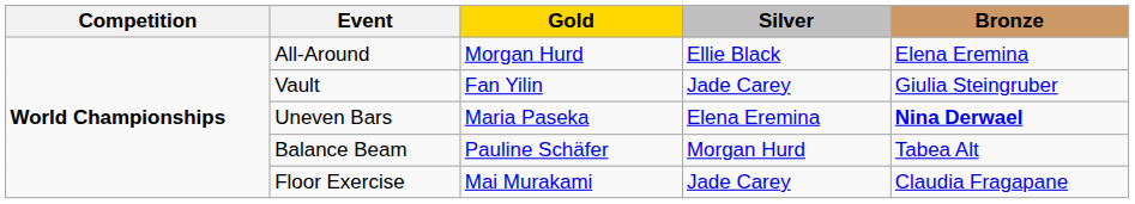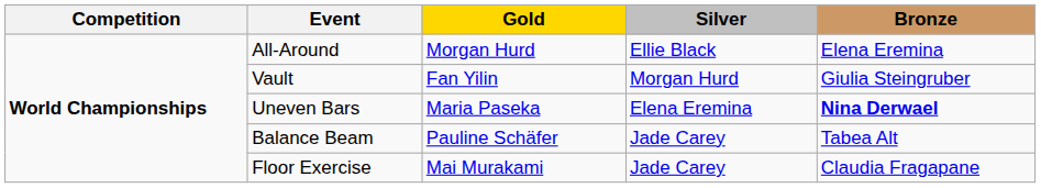 <table class="wikitable" style="width:70%;">
 <tr>
 <th style="text-align:center; width:5%;">Competition</th>
 <th style="text-align:center; width:5%;">Event</th>
 <td style="text-align:center; width:6%; background:gold;"><strong>Gold</strong></td>
 <td style="text-align:center; width:6%; background:silver;"><strong>Silver</strong></td>
 <td style="text-align:center; width:6%; background:#c96;"><strong>Bronze</strong></td>
 </tr>
 <tr>
 <td rowspan=6><strong>World Championships</strong></td>
 <td>All-Around</td>
 <td> <a href='#'>Morgan Hurd</a></td>
 <td> <a href='#'>Ellie Black</a></td>
 <td> <a href='#'>Elena Eremina</a></td>
 </tr>
 <tr>
 <td>Vault</td>
 <td> <a href='#'>Fan Yilin</a></td>
-<td> <a href='#'>Jade Carey</a></td>
+<td> <a href='#'>Morgan Hurd</a></td>
 <td> <a href='#'>Giulia Steingruber</a></td>
 </tr>
 <tr>
 <td>Uneven Bars</td>
 <td> <a href='#'>Maria Paseka</a></td>
 <td> <a href='#'>Elena Eremina</a></td>
 <td><strong> <a href='#'>Nina Derwael</a></strong></td>
 </tr>
 <tr>
 <td>Balance Beam</td>
 <td> <a href='#'>Pauline Schäfer</a></td>
-<td> <a href='#'>Morgan Hurd</a></td>
+<td> <a href='#'>Jade Carey</a></td>
 <td> <a href='#'>Tabea Alt</a></td>
 </tr>
 <tr>
 <td>Floor Exercise</td>
 <td> <a href='#'>Mai Murakami</a></td>
 <td> <a href='#'>Jade Carey</a></td>
 <td> <a href='#'>Claudia Fragapane</a></td>
 </tr>
 </table>
